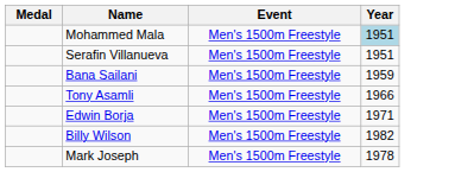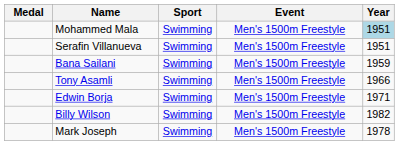 <table class="wikitable"  style="font-size:100%;  text-align:center;">
 <tr>
 <th width="65">Medal</th>
 <th width="150">Name</th>
+<th width="80">Sport</th>
 <th width="210">Event</th>
 <th width="40">Year</th>
 </tr>
 <tr>
 <td></td>
 <td align=left>Mohammed Mala</td>
+<td><a href='#'>Swimming</a></td>
 <td><a href='#'>Men's 1500m Freestyle</a></td>
 <td style="background: lightblue;">1951</td>
 </tr>
 <tr>
 <td></td>
 <td align=left>Serafin Villanueva</td>
+<td><a href='#'>Swimming</a></td>
 <td><a href='#'>Men's 1500m Freestyle</a></td>
 <td>1951</td>
 </tr>
 <tr>
 <td></td>
 <td align=left><a href='#'>Bana Sailani</a></td>
+<td><a href='#'>Swimming</a></td>
 <td><a href='#'>Men's 1500m Freestyle</a></td>
 <td>1959</td>
 </tr>
 <tr>
 <td></td>
 <td align=left><a href='#'>Tony Asamli</a></td>
+<td><a href='#'>Swimming</a></td>
 <td><a href='#'>Men's 1500m Freestyle</a></td>
 <td>1966</td>
 </tr>
 <tr>
 <td></td>
 <td align=left><a href='#'>Edwin Borja</a></td>
+<td><a href='#'>Swimming</a></td>
 <td><a href='#'>Men's 1500m Freestyle</a></td>
 <td>1971</td>
 </tr>
 <tr>
 <td></td>
 <td align=left><a href='#'>Billy Wilson</a></td>
+<td><a href='#'>Swimming</a></td>
 <td><a href='#'>Men's 1500m Freestyle</a></td>
 <td>1982</td>
 </tr>
 <tr>
 <td></td>
 <td align=left>Mark Joseph</td>
+<td><a href='#'>Swimming</a></td>
 <td><a href='#'>Men's 1500m Freestyle</a></td>
 <td>1978</td>
 </tr>
 </table>
